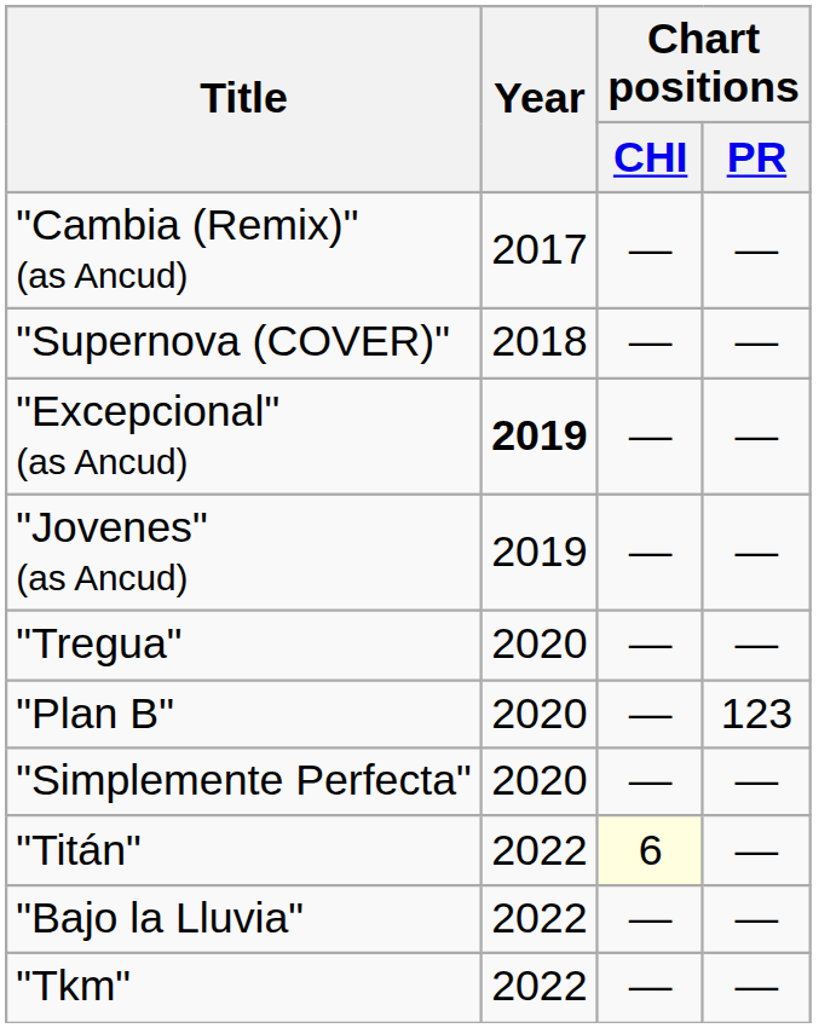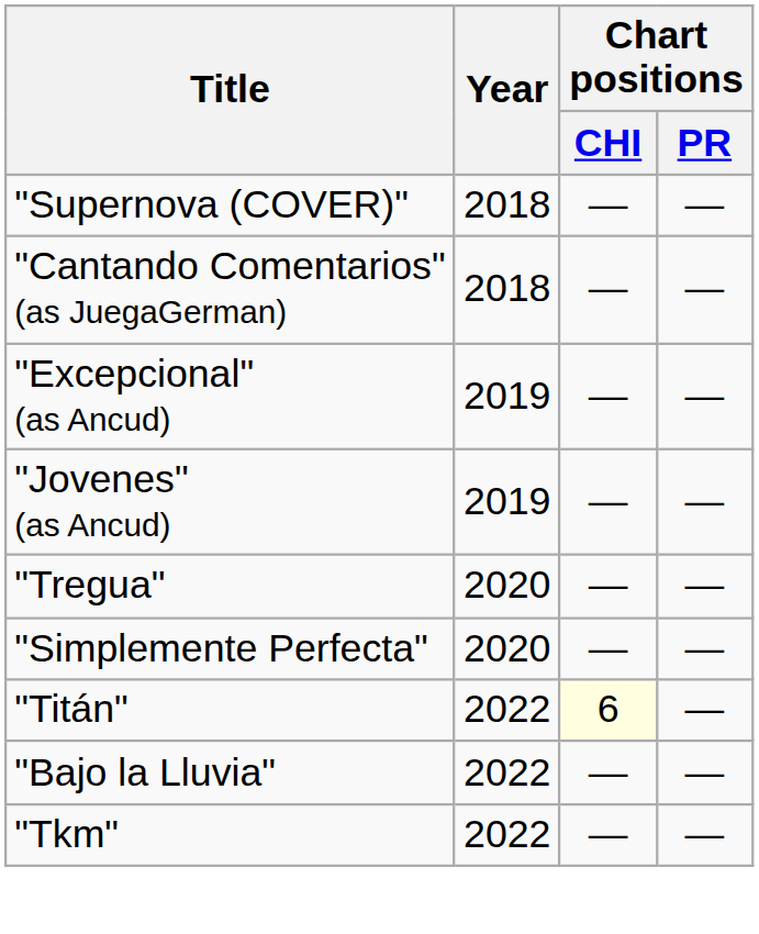 <table class="wikitable">
 <tr>
 <th rowspan="2"><strong>Title</strong></th>
 <th rowspan="2"><strong>Year</strong></th>
 <th colspan="2"><strong>Chart positions</strong></th>
 </tr>
 <tr>
 <th style="width:2em"><a href='#'>CHI</a></th>
 <th style="width:2em"><a href='#'>PR</a></th>
 </tr>
 <tr>
-<td>"Cambia (Remix)"<br><small>(as Ancud)</small></td>
-<td>2017</td>
-<td style="text-align:center;">—</td>
-<td style="text-align:center;">—</td>
-</tr>
-<tr>
 <td>"Supernova (COVER)"</td>
 <td>2018</td>
 <td style="text-align:center;">—</td>
 <td style="text-align:center;">—</td>
 </tr>
 <tr>
+<td>"Cantando Comentarios"<br><small>(as JuegaGerman)</small></td>
+<td>2018</td>
+<td style="text-align:center;">—</td>
+<td style="text-align:center;">—</td>
+</tr>
+<tr>
 <td>"Excepcional"<br><small>(as Ancud)</small></td>
-<td><strong>2019</strong></td>
+<td>2019</td>
 <td style="text-align:center;">—</td>
 <td style="text-align:center;">—</td>
 </tr>
 <tr>
 <td>"Jovenes"<br><small>(as Ancud)</small></td>
 <td>2019</td>
 <td style="text-align:center;">—</td>
 <td style="text-align:center;">—</td>
 </tr>
 <tr>
 <td>"Tregua"</td>
 <td>2020</td>
 <td style="text-align:center;">—</td>
 <td style="text-align:center;">—</td>
-</tr>
-<tr>
-<td>"Plan B"</td>
-<td>2020</td>
-<td style="text-align:center;">—</td>
-<td style="text-align:center;">123</td>
 </tr>
 <tr>
 <td>"Simplemente Perfecta"</td>
 <td>2020</td>
 <td style="text-align:center;">—</td>
 <td style="text-align:center;">—</td>
 </tr>
 <tr>
 <td>"Titán"</td>
 <td>2022</td>
 <td style="background: lightyellow; text-align:center;">6</td>
 <td style="text-align:center;">—</td>
 </tr>
 <tr>
 <td>"Bajo la Lluvia"</td>
 <td>2022</td>
 <td style="text-align:center;">—</td>
 <td style="text-align:center;">—</td>
 </tr>
 <tr>
 <td>"Tkm"</td>
 <td>2022</td>
 <td style="text-align:center;">—</td>
 <td style="text-align:center;">—</td>
 </tr>
 </table>
